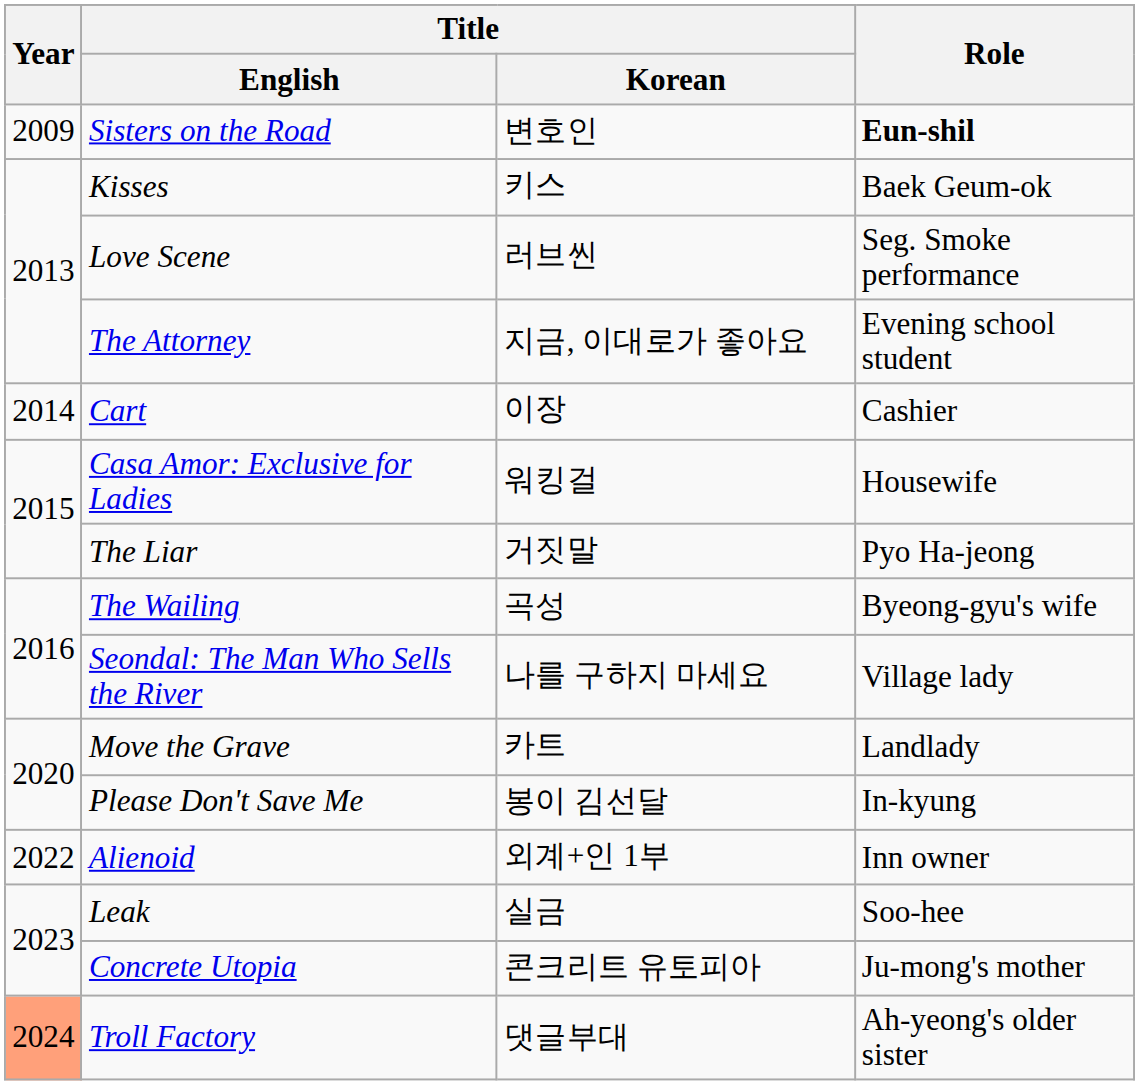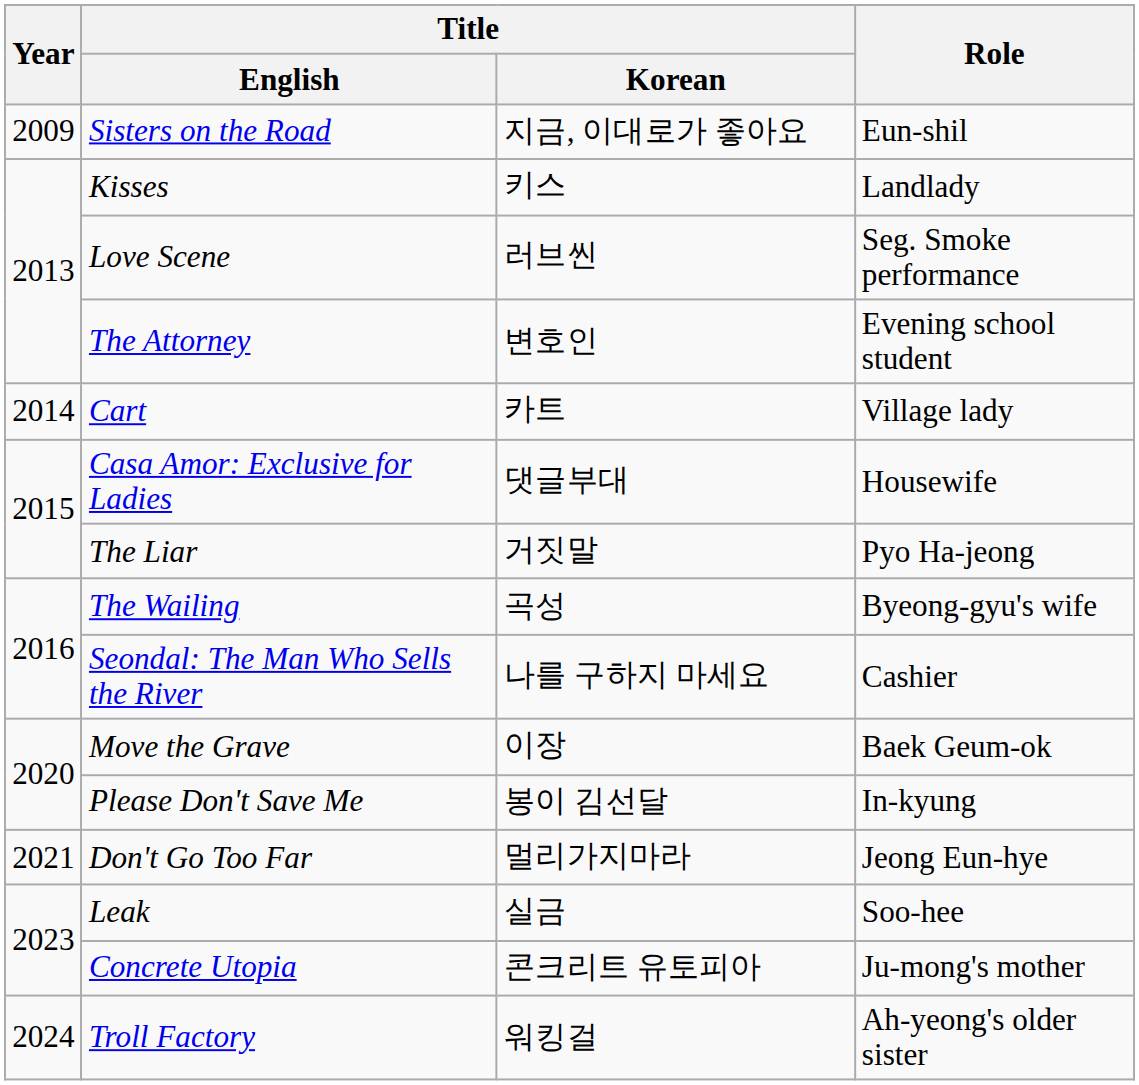 <table class="wikitable sortable plainrowheaders">
 <tr>
 <th scope="col" rowspan="2">Year</th>
 <th scope="col" colspan="2">Title</th>
 <th scope="col" rowspan="2" style="width:8.5em;">Role</th>
 </tr>
 <tr>
 <th scope="col" style="width:12.85em;">English</th>
 <th scope="col" style="width:11em;">Korean</th>
 </tr>
 <tr>
 <td scope="row">2009</td>
 <td><em><a href='#'>Sisters on the Road</a></em></td>
-<td>변호인</td>
-<td><strong>Eun-shil</strong></td>
+<td>지금, 이대로가 좋아요</td>
+<td>Eun-shil</td>
 </tr>
 <tr>
 <td rowspan="3">2013</td>
 <td><em>Kisses</em></td>
 <td>키스</td>
-<td>Baek Geum-ok</td>
+<td>Landlady</td>
 </tr>
 <tr>
 <td><em>Love Scene</em></td>
 <td>러브씬</td>
 <td>Seg. Smoke performance</td>
 </tr>
 <tr>
 <td><em><a href='#'>The Attorney</a></em></td>
-<td>지금, 이대로가 좋아요</td>
+<td>변호인</td>
 <td>Evening school student</td>
 </tr>
 <tr>
 <td scope="row">2014</td>
 <td><em><a href='#'>Cart</a></em></td>
-<td>이장</td>
-<td>Cashier</td>
+<td>카트</td>
+<td>Village lady</td>
 </tr>
 <tr>
 <td rowspan="2">2015</td>
 <td><em><a href='#'>Casa Amor: Exclusive for Ladies</a></em></td>
-<td>워킹걸</td>
+<td>댓글부대</td>
 <td>Housewife</td>
 </tr>
 <tr>
 <td><em>The Liar</em></td>
 <td>거짓말</td>
 <td>Pyo Ha-jeong</td>
 </tr>
 <tr>
 <td rowspan="2">2016</td>
 <td><em><a href='#'>The Wailing</a></em></td>
 <td>곡성</td>
 <td>Byeong-gyu's wife</td>
 </tr>
 <tr>
 <td><em><a href='#'>Seondal: The Man Who Sells the River</a></em></td>
 <td>나를 구하지 마세요</td>
-<td>Village lady</td>
+<td>Cashier</td>
 </tr>
 <tr>
 <td rowspan="2">2020</td>
 <td><em>Move the Grave</em></td>
-<td>카트</td>
-<td>Landlady</td>
+<td>이장</td>
+<td>Baek Geum-ok</td>
 </tr>
 <tr>
 <td><em>Please Don't Save Me</em></td>
 <td>봉이 김선달</td>
 <td>In-kyung</td>
 </tr>
 <tr>
-<td scope="row">2022</td>
-<td><em><a href='#'>Alienoid</a></em></td>
-<td>외계+인 1부</td>
-<td>Inn owner</td>
+<td scope="row">2021</td>
+<td><em>Don't Go Too Far</em></td>
+<td>멀리가지마라</td>
+<td>Jeong Eun-hye</td>
 </tr>
 <tr>
 <td rowspan="2">2023</td>
 <td><em>Leak</em></td>
 <td>실금</td>
 <td>Soo-hee</td>
 </tr>
 <tr>
 <td><em><a href='#'>Concrete Utopia</a></em></td>
 <td>콘크리트 유토피아</td>
 <td>Ju-mong's mother</td>
 </tr>
 <tr>
-<td style="background: lightsalmon;">2024</td>
+<td>2024</td>
 <td><em><a href='#'>Troll Factory</a></em></td>
-<td>댓글부대</td>
+<td>워킹걸</td>
 <td>Ah-yeong's older sister</td>
 </tr>
 </table>
